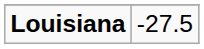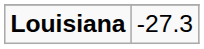 <table class="wikitable">
 <tr align="center">
 </tr>
 <tr align="center">
 <td><strong>Louisiana</strong></td>
-<td>-27.5</td>
+<td>-27.3</td>
 </tr>
 </table>
